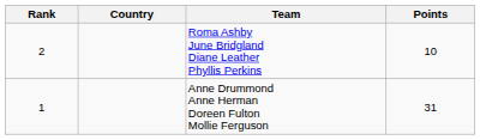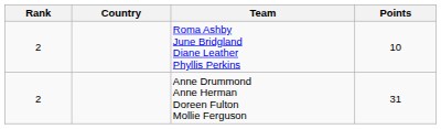 <table class="wikitable sortable" style=" text-align:center; font-size:95%;" width="50%">
 <tr>
 <th>Rank</th>
 <th>Country</th>
 <th>Team</th>
 <th>Points</th>
 </tr>
 <tr>
 <td align=center>2</td>
 <td align=left></td>
 <td align=left><a href='#'>Roma Ashby</a><br><a href='#'>June Bridgland</a><br><a href='#'>Diane Leather</a><br><a href='#'>Phyllis Perkins</a></td>
 <td>10</td>
 </tr>
 <tr>
-<td align=center>1</td>
+<td align=center>2</td>
 <td align=left></td>
 <td align=left>Anne Drummond<br>Anne Herman<br>Doreen Fulton<br>Mollie Ferguson</td>
 <td>31</td>
 </tr>
 </table>
